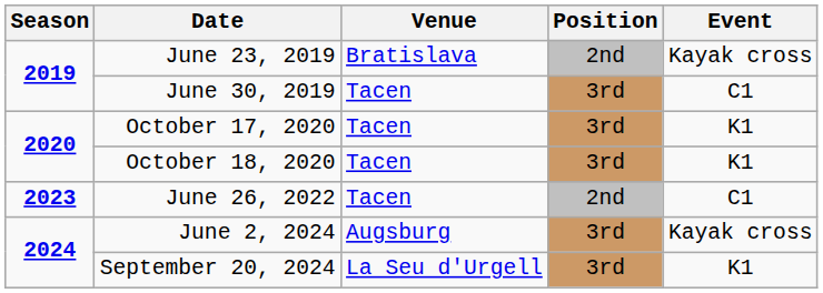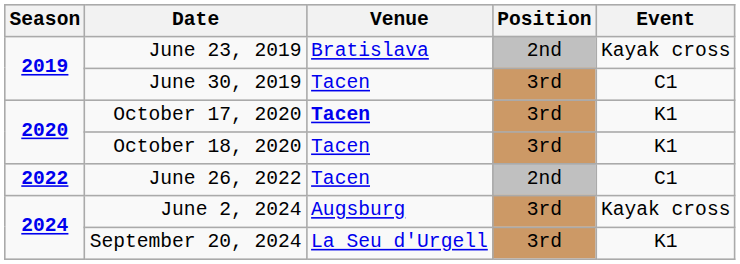 <table class="wikitable" style="text-align:center; font-size:95%;">
 <tr>
 <th>Season</th>
 <th>Date</th>
 <th>Venue</th>
 <th>Position</th>
 <th>Event</th>
 </tr>
 <tr>
 <td rowspan=2><strong><a href='#'>2019</a></strong></td>
 <td align=right>June 23, 2019</td>
 <td align=left><a href='#'>Bratislava</a></td>
 <td bgcolor=silver>2nd</td>
 <td>Kayak cross</td>
 </tr>
 <tr>
 <td align=right>June 30, 2019</td>
 <td align=left><a href='#'>Tacen</a></td>
 <td bgcolor=cc9966>3rd</td>
 <td>C1</td>
 </tr>
 <tr>
 <td rowspan=2><strong><a href='#'>2020</a></strong></td>
 <td align=right>October 17, 2020</td>
-<td align=left><a href='#'>Tacen</a></td>
+<td align=left><strong><a href='#'>Tacen</a></strong></td>
 <td bgcolor=cc9966>3rd</td>
 <td>K1</td>
 </tr>
 <tr>
 <td align=right>October 18, 2020</td>
 <td align=left><a href='#'>Tacen</a></td>
 <td bgcolor=cc9966>3rd</td>
 <td>K1</td>
 </tr>
 <tr>
-<td><strong><a href='#'>2023</a></strong></td>
+<td><strong><a href='#'>2022</a></strong></td>
 <td align=right>June 26, 2022</td>
 <td align=left><a href='#'>Tacen</a></td>
 <td bgcolor=silver>2nd</td>
 <td>C1</td>
 </tr>
 <tr>
 <td rowspan=2><strong><a href='#'>2024</a></strong></td>
 <td align=right>June 2, 2024</td>
 <td align=left><a href='#'>Augsburg</a></td>
 <td bgcolor=cc9966>3rd</td>
 <td>Kayak cross</td>
 </tr>
 <tr>
 <td align=right>September 20, 2024</td>
 <td align=left><a href='#'>La Seu d'Urgell</a></td>
 <td bgcolor=cc9966>3rd</td>
 <td>K1</td>
 </tr>
 </table>
